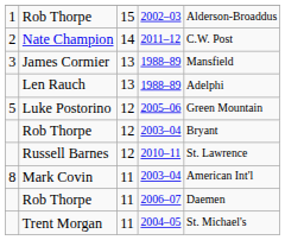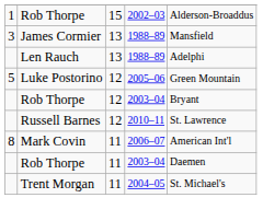 <table class="wikitable">
 <tr>
 </tr>
 <tr>
 </tr>
 <tr>
 <td>1</td>
 <td>Rob Thorpe</td>
 <td>15</td>
 <td style="font-size:80%;"><a href='#'>2002–03</a></td>
 <td style="font-size:80%;">Alderson-Broaddus</td>
-</tr>
-<tr>
-<td>2</td>
-<td><a href='#'>Nate Champion</a></td>
-<td>14</td>
-<td style="font-size:80%;"><a href='#'>2011–12</a></td>
-<td style="font-size:80%;">C.W. Post</td>
 </tr>
 <tr>
 <td>3</td>
 <td>James Cormier</td>
 <td>13</td>
 <td style="font-size:80%;"><a href='#'>1988–89</a></td>
 <td style="font-size:80%;">Mansfield</td>
 </tr>
 <tr>
 <td></td>
 <td>Len Rauch</td>
 <td>13</td>
 <td style="font-size:80%;"><a href='#'>1988–89</a></td>
 <td style="font-size:80%;">Adelphi</td>
 </tr>
 <tr>
 <td>5</td>
 <td>Luke Postorino</td>
 <td>12</td>
 <td style="font-size:80%;"><a href='#'>2005–06</a></td>
 <td style="font-size:80%;">Green Mountain</td>
 </tr>
 <tr>
 <td></td>
 <td>Rob Thorpe</td>
 <td>12</td>
 <td style="font-size:80%;"><a href='#'>2003–04</a></td>
 <td style="font-size:80%;">Bryant</td>
 </tr>
 <tr>
 <td></td>
 <td>Russell Barnes</td>
 <td>12</td>
 <td style="font-size:80%;"><a href='#'>2010–11</a></td>
 <td style="font-size:80%;">St. Lawrence</td>
 </tr>
 <tr>
 <td>8</td>
 <td>Mark Covin</td>
 <td>11</td>
-<td style="font-size:80%;"><a href='#'>2003–04</a></td>
+<td style="font-size:80%;"><a href='#'>2006–07</a></td>
 <td style="font-size:80%;">American Int'l</td>
 </tr>
 <tr>
 <td></td>
 <td>Rob Thorpe</td>
 <td>11</td>
-<td style="font-size:80%;"><a href='#'>2006–07</a></td>
+<td style="font-size:80%;"><a href='#'>2003–04</a></td>
 <td style="font-size:80%;">Daemen</td>
 </tr>
 <tr>
 <td></td>
 <td>Trent Morgan</td>
 <td>11</td>
 <td style="font-size:80%;"><a href='#'>2004–05</a></td>
 <td style="font-size:80%;">St. Michael's</td>
 </tr>
 </table>
